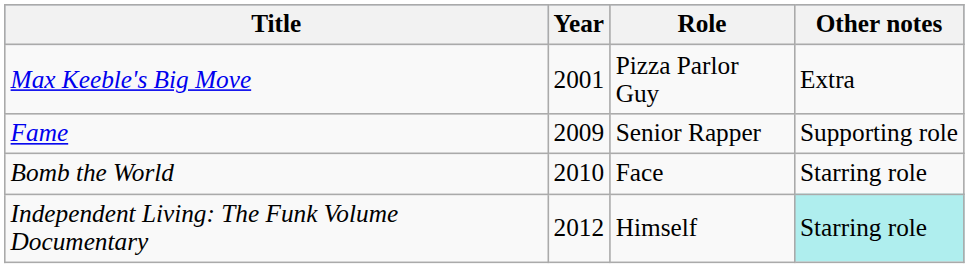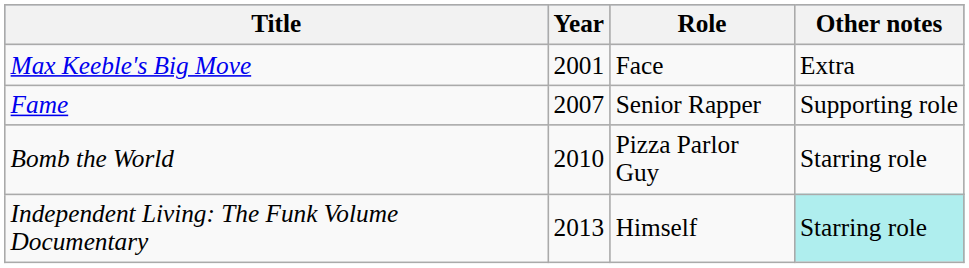 <table class="wikitable">
 <tr style="background:#b0c4de; text-align:center;">
 <th>Title</th>
 <th>Year</th>
 <th>Role</th>
 <th>Other notes</th>
 </tr>
 <tr>
 <td><em><a href='#'>Max Keeble's Big Move</a></em></td>
 <td>2001</td>
-<td>Pizza Parlor Guy</td>
+<td>Face</td>
 <td>Extra</td>
 </tr>
 <tr>
 <td><em><a href='#'>Fame</a></em></td>
-<td>2009</td>
+<td>2007</td>
 <td>Senior Rapper</td>
 <td>Supporting role</td>
 </tr>
 <tr>
 <td><em>Bomb the World</em></td>
 <td>2010</td>
-<td>Face</td>
+<td>Pizza Parlor Guy</td>
 <td>Starring role</td>
 </tr>
 <tr>
 <td><em>Independent Living: The Funk Volume Documentary</em></td>
-<td>2012</td>
+<td>2013</td>
 <td>Himself</td>
 <td style="background: paleturquoise;">Starring role</td>
 </tr>
 </table>
